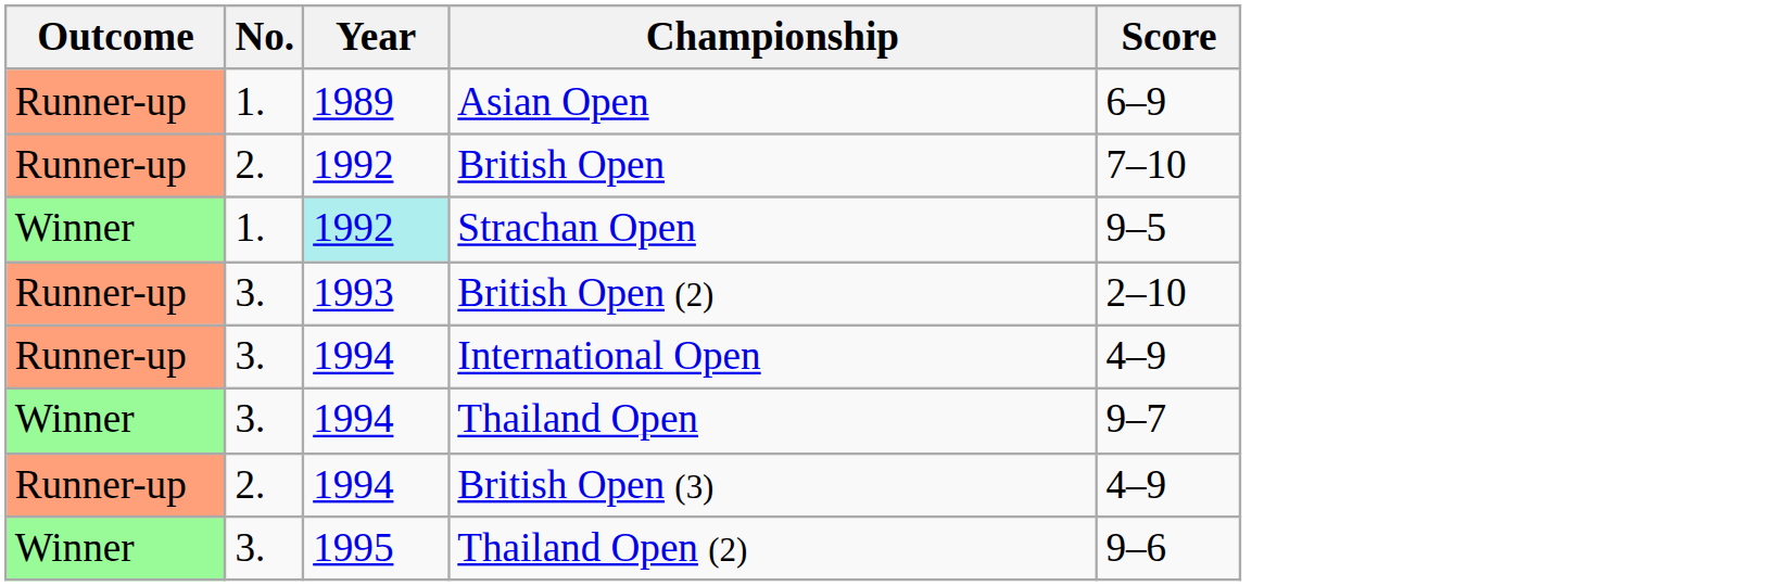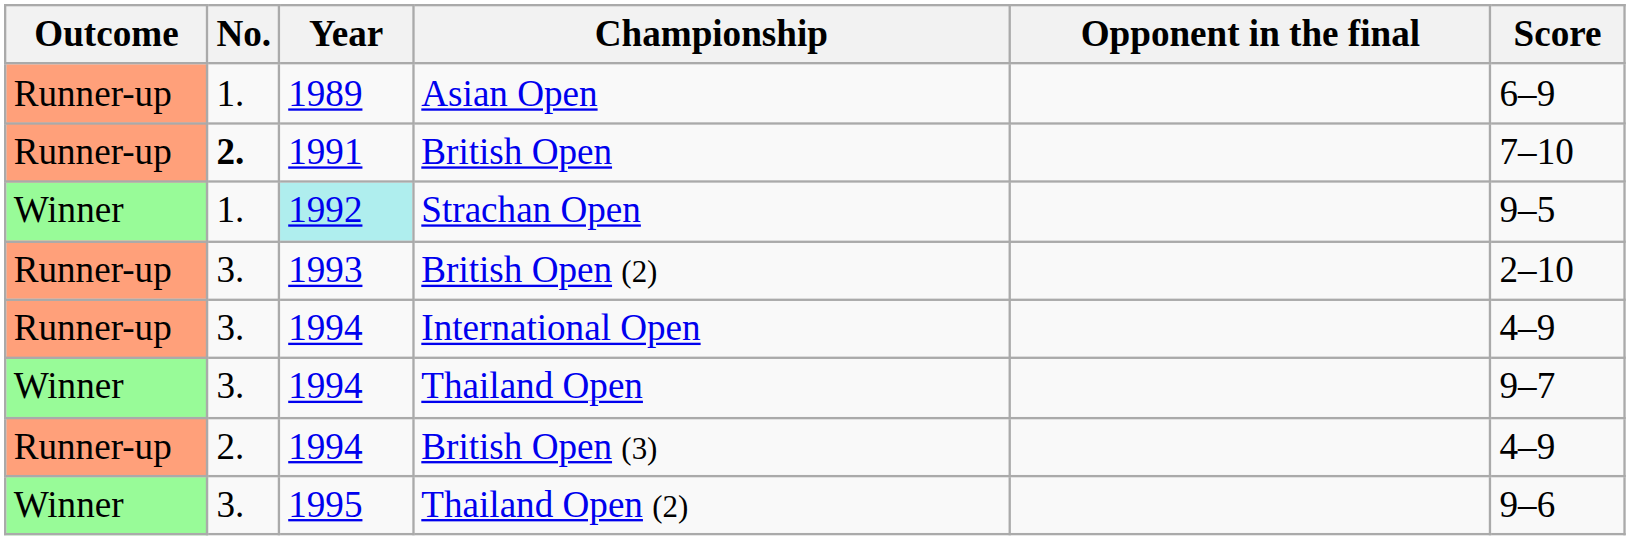 <table class="wikitable sortable">
 <tr>
 <th scope="col" style="width:80px;">Outcome</th>
 <th scope="col" style="width:20px;">No.</th>
 <th scope="col" style="width:50px;">Year</th>
 <th scope="col" style="width:250px;">Championship</th>
+<th scope="col" style="width:200px;">Opponent in the final</th>
 <th scope="col" style="width:50px;">Score</th>
 </tr>
 <tr>
 <td style="background:#ffa07a;">Runner-up</td>
 <td>1.</td>
 <td><a href='#'>1989</a></td>
 <td><a href='#'>Asian Open</a></td>
+<td> </td>
 <td>6–9</td>
 </tr>
 <tr>
 <td style="background:#ffa07a;">Runner-up</td>
-<td>2.</td>
-<td><a href='#'>1992</a></td>
+<td><strong>2.</strong></td>
+<td><a href='#'>1991</a></td>
 <td><a href='#'>British Open</a></td>
+<td> </td>
 <td>7–10</td>
 </tr>
 <tr>
 <td style="background:#98FB98">Winner</td>
 <td>1.</td>
 <td style="background: paleturquoise;"><a href='#'>1992</a></td>
 <td><a href='#'>Strachan Open</a></td>
+<td> </td>
 <td>9–5</td>
 </tr>
 <tr>
 <td style="background:#ffa07a;">Runner-up</td>
 <td>3.</td>
 <td><a href='#'>1993</a></td>
 <td><a href='#'>British Open</a> <small>(2)</small></td>
+<td> </td>
 <td>2–10</td>
 </tr>
 <tr>
 <td style="background:#ffa07a;">Runner-up</td>
 <td>3.</td>
 <td><a href='#'>1994</a></td>
 <td><a href='#'>International Open</a></td>
+<td> </td>
 <td>4–9</td>
 </tr>
 <tr>
 <td style="background:#98FB98">Winner</td>
 <td>3.</td>
 <td><a href='#'>1994</a></td>
 <td><a href='#'>Thailand Open</a></td>
+<td> </td>
 <td>9–7</td>
 </tr>
 <tr>
 <td style="background:#ffa07a;">Runner-up</td>
 <td>2.</td>
 <td><a href='#'>1994</a></td>
 <td><a href='#'>British Open</a> <small>(3)</small></td>
+<td> </td>
 <td>4–9</td>
 </tr>
 <tr>
 <td style="background:#98FB98">Winner</td>
 <td>3.</td>
 <td><a href='#'>1995</a></td>
 <td><a href='#'>Thailand Open</a> <small>(2)</small></td>
+<td> </td>
 <td>9–6</td>
 </tr>
 </table>
